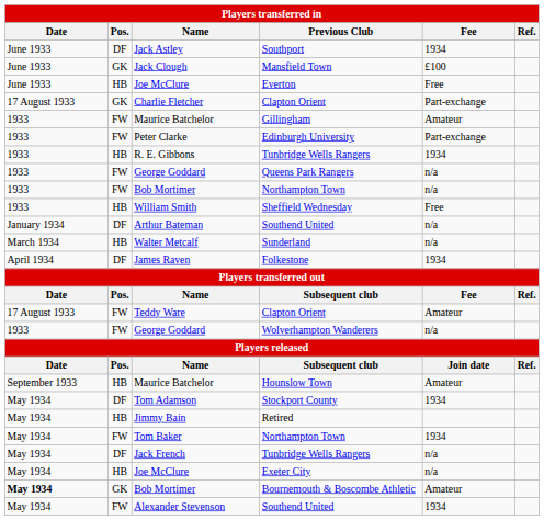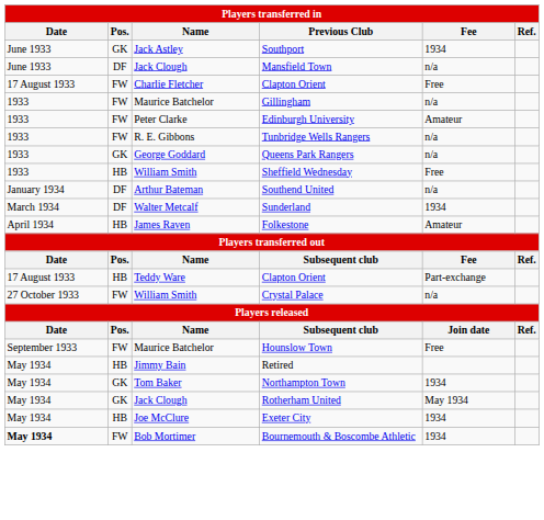 <table style="font-size:95%;" class="wikitable">
 <tr>
 <th style="background:#d00; color:white; text-align:center;" colspan="6">Players transferred in</th>
 </tr>
 <tr>
 <th style="width:140px;">Date</th>
 <th style="width:25px;">Pos.</th>
 <th style="width:175px;">Name</th>
 <th style="width:225px;">Previous Club</th>
 <th style="width:125px;">Fee</th>
 <th style="width:25px;">Ref.</th>
 </tr>
 <tr>
 <td>June 1933</td>
-<td style="text-align:center;">DF</td>
+<td style="text-align:center;">GK</td>
 <td> <a href='#'>Jack Astley</a></td>
 <td> <a href='#'>Southport</a></td>
 <td>1934</td>
 <td></td>
 </tr>
 <tr>
 <td>June 1933</td>
-<td style="text-align:center;">GK</td>
+<td style="text-align:center;">DF</td>
 <td> <a href='#'>Jack Clough</a></td>
 <td> <a href='#'>Mansfield Town</a></td>
-<td>£100</td>
-<td></td>
-</tr>
-<tr>
-<td>June 1933</td>
-<td style="text-align:center;">HB</td>
-<td> <a href='#'>Joe McClure</a></td>
-<td> <a href='#'>Everton</a></td>
-<td>Free</td>
+<td>n/a</td>
 <td></td>
 </tr>
 <tr>
 <td>17 August 1933</td>
-<td style="text-align:center;">GK</td>
+<td style="text-align:center;">FW</td>
 <td> <a href='#'>Charlie Fletcher</a></td>
 <td> <a href='#'>Clapton Orient</a></td>
-<td>Part-exchange</td>
+<td>Free</td>
 <td></td>
 </tr>
 <tr>
 <td>1933</td>
 <td style="text-align:center;">FW</td>
 <td>Maurice Batchelor</td>
 <td> <a href='#'>Gillingham</a></td>
-<td>Amateur</td>
+<td>n/a</td>
 <td></td>
 </tr>
 <tr>
 <td>1933</td>
 <td style="text-align:center;">FW</td>
 <td> Peter Clarke</td>
 <td> <a href='#'>Edinburgh University</a></td>
-<td>Part-exchange</td>
-<td></td>
-</tr>
-<tr>
-<td>1933</td>
-<td style="text-align:center;">HB</td>
-<td>R. E. Gibbons</td>
-<td> <a href='#'>Tunbridge Wells Rangers</a></td>
-<td>1934</td>
+<td>Amateur</td>
 <td></td>
 </tr>
 <tr>
 <td>1933</td>
 <td style="text-align:center;">FW</td>
-<td> <a href='#'>George Goddard</a></td>
-<td> <a href='#'>Queens Park Rangers</a></td>
+<td>R. E. Gibbons</td>
+<td> <a href='#'>Tunbridge Wells Rangers</a></td>
 <td>n/a</td>
 <td></td>
 </tr>
 <tr>
 <td>1933</td>
-<td style="text-align:center;">FW</td>
-<td> <a href='#'>Bob Mortimer</a></td>
-<td> <a href='#'>Northampton Town</a></td>
+<td style="text-align:center;">GK</td>
+<td> <a href='#'>George Goddard</a></td>
+<td> <a href='#'>Queens Park Rangers</a></td>
 <td>n/a</td>
 <td></td>
 </tr>
 <tr>
 <td>1933</td>
 <td style="text-align:center;">HB</td>
 <td> <a href='#'>William Smith</a></td>
 <td> <a href='#'>Sheffield Wednesday</a></td>
 <td>Free</td>
 <td></td>
 </tr>
 <tr>
 <td>January 1934</td>
 <td style="text-align:center;">DF</td>
 <td> <a href='#'>Arthur Bateman</a></td>
 <td> <a href='#'>Southend United</a></td>
 <td>n/a</td>
 <td></td>
 </tr>
 <tr>
 <td>March 1934</td>
-<td style="text-align:center;">HB</td>
+<td style="text-align:center;">DF</td>
 <td> <a href='#'>Walter Metcalf</a></td>
 <td> <a href='#'>Sunderland</a></td>
-<td>n/a</td>
+<td>1934</td>
 <td></td>
 </tr>
 <tr>
 <td>April 1934</td>
-<td style="text-align:center;">DF</td>
+<td style="text-align:center;">HB</td>
 <td> <a href='#'>James Raven</a></td>
 <td> <a href='#'>Folkestone</a></td>
-<td>1934</td>
+<td>Amateur</td>
 <td></td>
 </tr>
 <tr>
 <th style="background:#d00; color:white; text-align:center;" colspan="6">Players transferred out</th>
 </tr>
 <tr>
 <th>Date</th>
 <th>Pos.</th>
 <th>Name</th>
 <th>Subsequent club</th>
 <th>Fee</th>
 <th>Ref.</th>
 </tr>
 <tr>
 <td>17 August 1933</td>
-<td style="text-align:center;">FW</td>
+<td style="text-align:center;">HB</td>
 <td> <a href='#'>Teddy Ware</a></td>
 <td> <a href='#'>Clapton Orient</a></td>
-<td>Amateur</td>
+<td>Part-exchange</td>
 <td></td>
 </tr>
 <tr>
-<td>1933</td>
+<td>27 October 1933</td>
 <td style="text-align:center;">FW</td>
-<td> <a href='#'>George Goddard</a></td>
-<td> <a href='#'>Wolverhampton Wanderers</a></td>
+<td> <a href='#'>William Smith</a></td>
+<td> <a href='#'>Crystal Palace</a></td>
 <td>n/a</td>
 <td></td>
 </tr>
 <tr>
 <th style="background:#d00; color:white; text-align:center;" colspan="6">Players released</th>
 </tr>
 <tr>
 <th>Date</th>
 <th>Pos.</th>
 <th>Name</th>
 <th>Subsequent club</th>
 <th>Join date</th>
 <th>Ref.</th>
 </tr>
 <tr>
 <td>September 1933</td>
-<td style="text-align:center;">HB</td>
+<td style="text-align:center;">FW</td>
 <td>Maurice Batchelor</td>
 <td> <a href='#'>Hounslow Town</a></td>
-<td>Amateur</td>
-<td></td>
-</tr>
-<tr>
-<td>May 1934</td>
-<td style="text-align:center;">DF</td>
-<td> <a href='#'>Tom Adamson</a></td>
-<td> <a href='#'>Stockport County</a></td>
-<td>1934</td>
+<td>Free</td>
 <td></td>
 </tr>
 <tr>
 <td>May 1934</td>
 <td style="text-align:center;">HB</td>
 <td> <a href='#'>Jimmy Bain</a></td>
 <td>Retired</td>
 <td></td>
 <td></td>
 </tr>
 <tr>
 <td>May 1934</td>
-<td style="text-align:center;">FW</td>
+<td style="text-align:center;">GK</td>
 <td> <a href='#'>Tom Baker</a></td>
 <td> <a href='#'>Northampton Town</a></td>
 <td>1934</td>
 <td></td>
 </tr>
 <tr>
 <td>May 1934</td>
-<td style="text-align:center;">DF</td>
-<td> <a href='#'>Jack French</a></td>
-<td> <a href='#'>Tunbridge Wells Rangers</a></td>
-<td>n/a</td>
+<td style="text-align:center;">GK</td>
+<td> <a href='#'>Jack Clough</a></td>
+<td> <a href='#'>Rotherham United</a></td>
+<td>May 1934</td>
 <td></td>
 </tr>
 <tr>
 <td>May 1934</td>
 <td style="text-align:center;">HB</td>
 <td> <a href='#'>Joe McClure</a></td>
 <td> <a href='#'>Exeter City</a></td>
-<td>n/a</td>
+<td>1934</td>
 <td></td>
 </tr>
 <tr>
 <td><strong>May 1934</strong></td>
-<td style="text-align:center;">GK</td>
+<td style="text-align:center;">FW</td>
 <td> <a href='#'>Bob Mortimer</a></td>
 <td> <a href='#'>Bournemouth & Boscombe Athletic</a></td>
-<td>Amateur</td>
-<td></td>
-</tr>
-<tr>
-<td>May 1934</td>
-<td style="text-align:center;">FW</td>
-<td> <a href='#'>Alexander Stevenson</a></td>
-<td> <a href='#'>Southend United</a></td>
 <td>1934</td>
 <td></td>
 </tr>
 </table>
